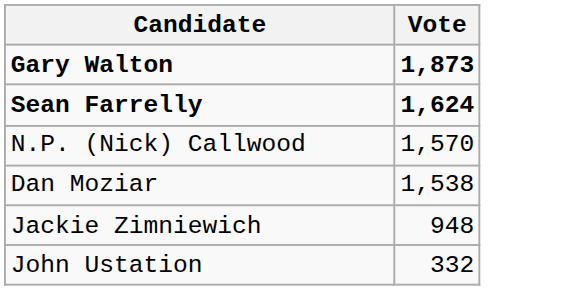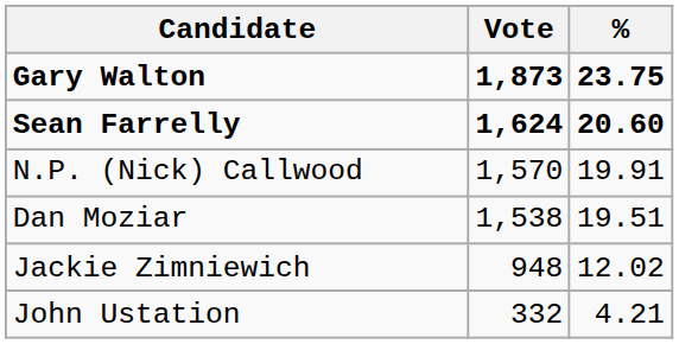 <table class="wikitable">
 <tr>
 <th bgcolor="#DDDDFF" width="200px">Candidate</th>
 <th bgcolor="#DDDDFF">Vote</th>
+<th bgcolor="#DDDDFF">%</th>
 </tr>
 <tr>
 <td><strong>Gary Walton</strong></td>
 <td style="text-align: right;"><strong>1,873</strong></td>
+<td style="text-align: right;"><strong>23.75</strong></td>
 </tr>
 <tr>
 <td><strong>Sean Farrelly</strong></td>
 <td style="text-align: right;"><strong>1,624</strong></td>
+<td style="text-align: right;"><strong>20.60</strong></td>
 </tr>
 <tr>
 <td>N.P. (Nick) Callwood</td>
 <td style="text-align: right;">1,570</td>
+<td style="text-align: right;">19.91</td>
 </tr>
 <tr>
 <td>Dan Moziar</td>
 <td style="text-align: right;">1,538</td>
+<td style="text-align: right;">19.51</td>
 </tr>
 <tr>
 <td>Jackie Zimniewich</td>
 <td style="text-align: right;">948</td>
+<td style="text-align: right;">12.02</td>
 </tr>
 <tr>
 <td>John Ustation</td>
 <td style="text-align: right;">332</td>
+<td style="text-align: right;">4.21</td>
 </tr>
 </table>
